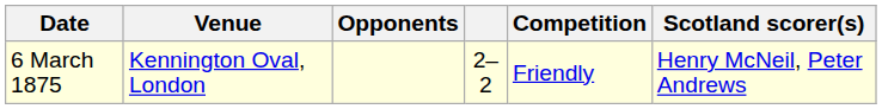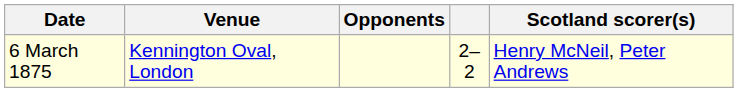 <table class="wikitable">
 <tr>
 <th>Date</th>
 <th>Venue</th>
 <th>Opponents</th>
 <th></th>
-<th>Competition</th>
 <th>Scotland scorer(s)</th>
 </tr>
 <tr bgcolor=#ffffdd>
 <td>6 March 1875</td>
 <td><a href='#'>Kennington Oval</a>, <a href='#'>London</a></td>
 <td></td>
 <td align="center">2–2</td>
-<td><a href='#'>Friendly</a></td>
 <td><a href='#'>Henry McNeil</a>, <a href='#'>Peter Andrews</a></td>
 </tr>
 </table>
